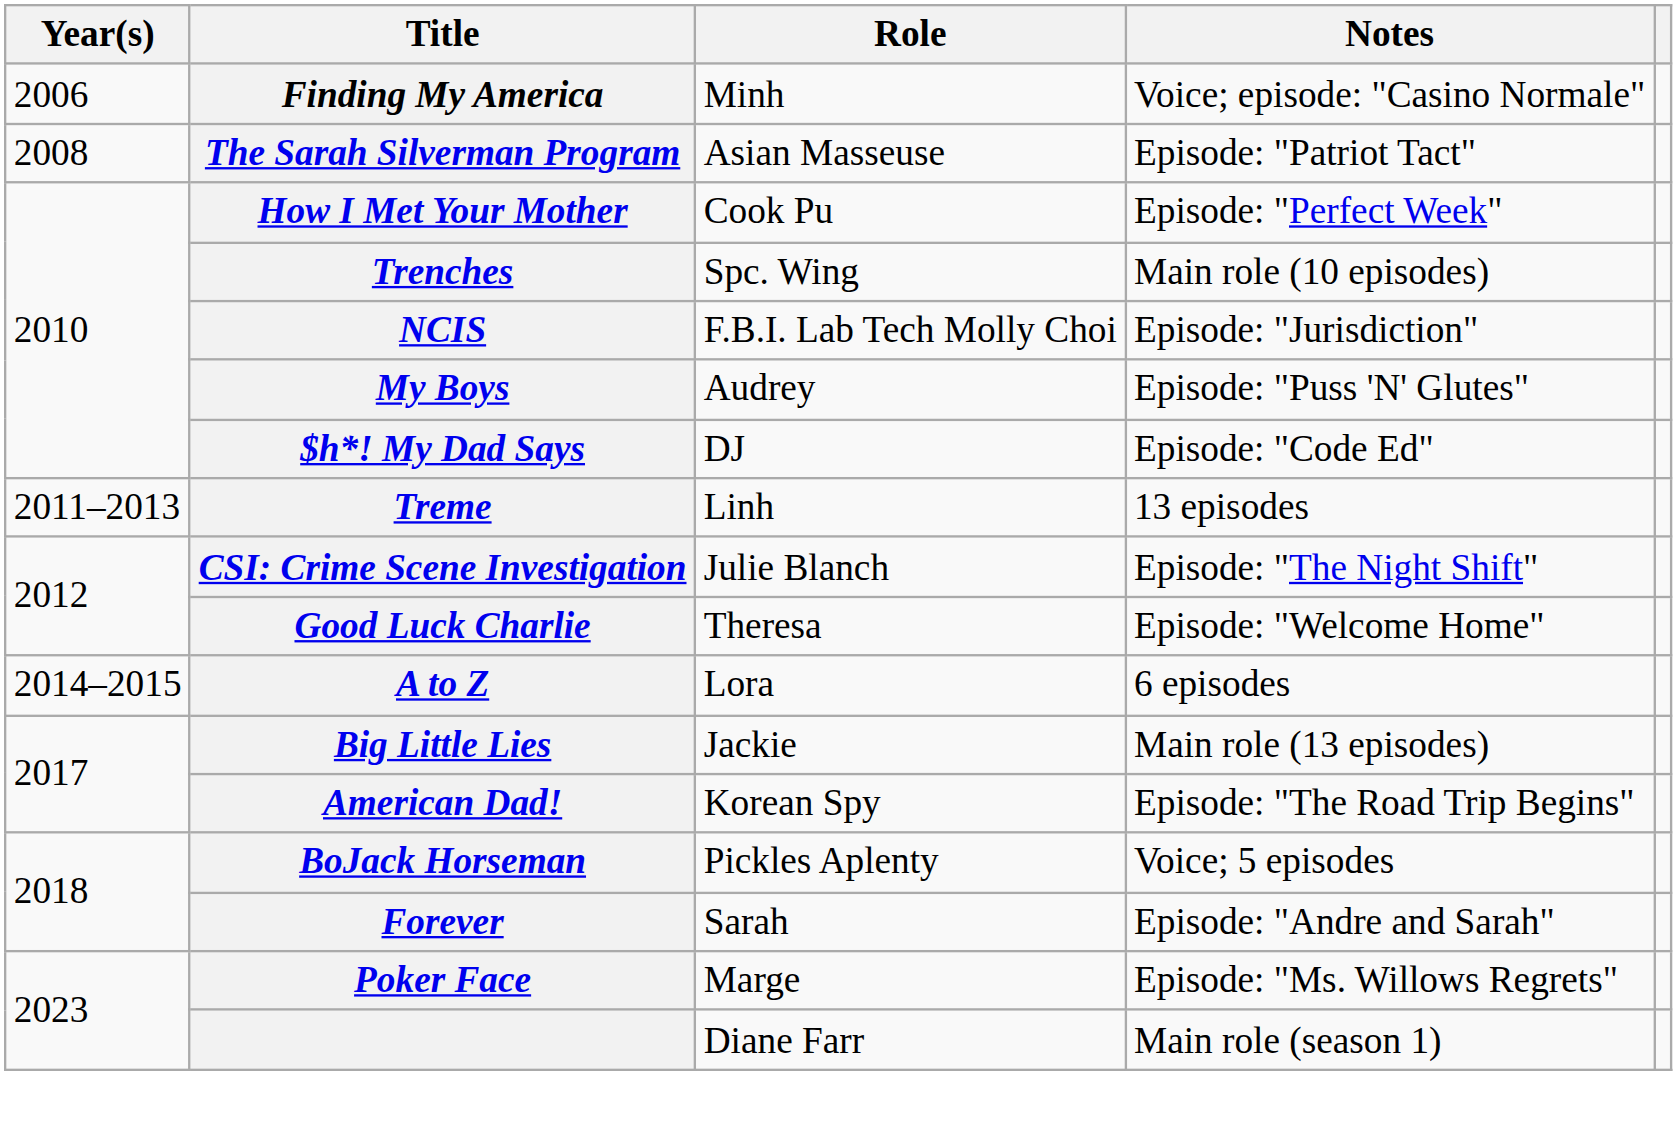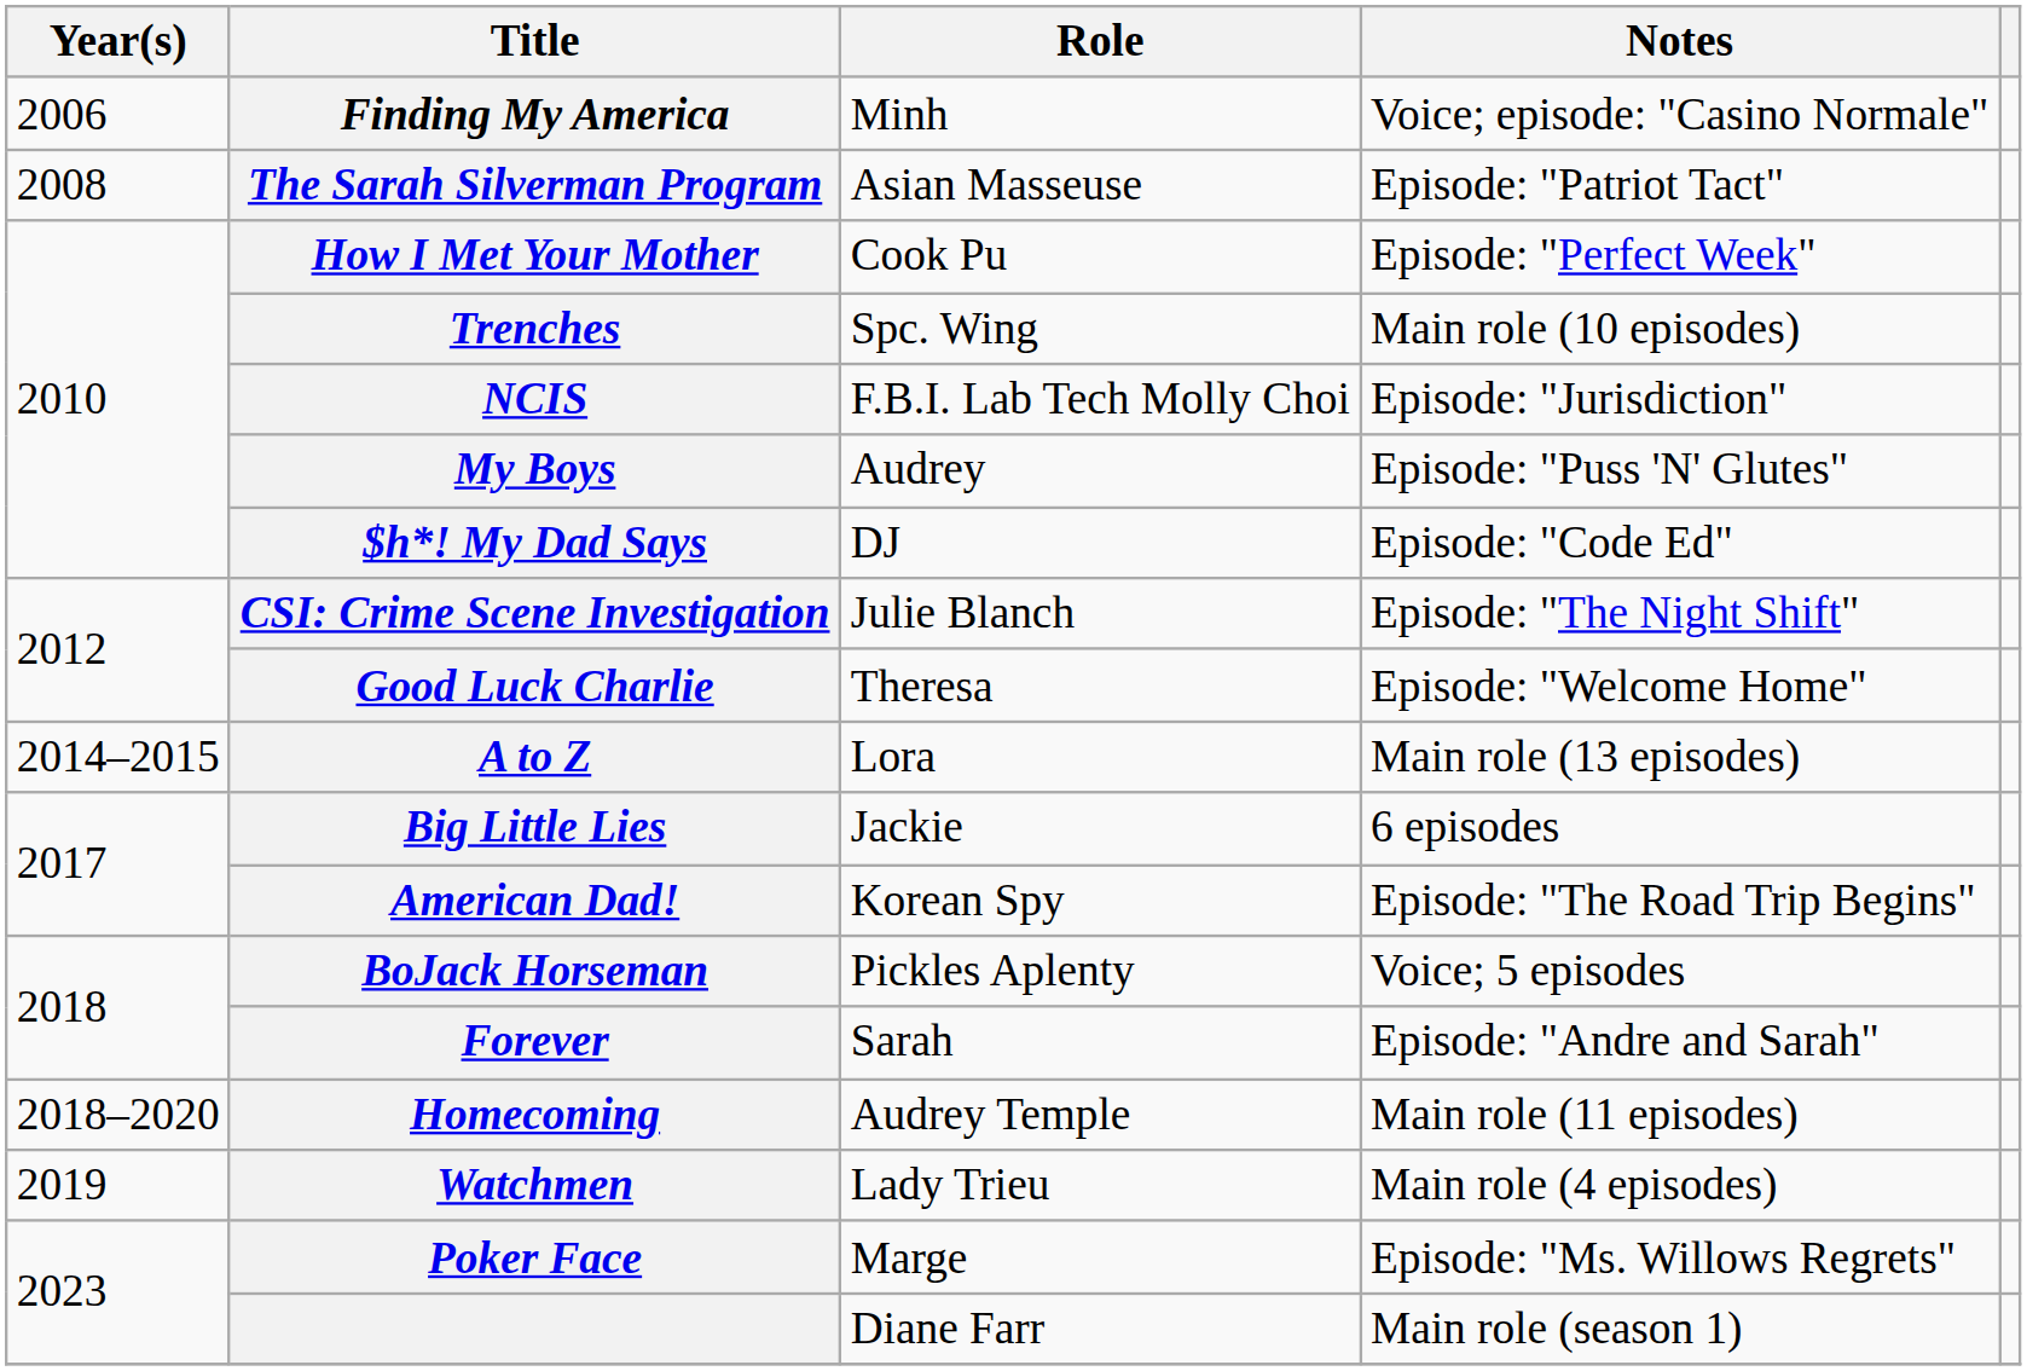 <table class="wikitable plainrowheaders sortable">
 <tr>
 <th scope="col">Year(s)</th>
 <th scope="col">Title</th>
 <th scope="col" class="unsortable">Role</th>
 <th scope="col" class="unsortable">Notes</th>
 <th scope="col" class="unsortable"></th>
 </tr>
 <tr>
 <td>2006</td>
 <th scope="row"><em>Finding My America</em></th>
 <td>Minh</td>
 <td>Voice; episode: "Casino Normale"</td>
 <td style="text-align:center;"></td>
 </tr>
 <tr>
 <td>2008</td>
 <th scope="row"><em><a href='#'>The Sarah Silverman Program</a></em></th>
 <td>Asian Masseuse</td>
 <td>Episode: "Patriot Tact"</td>
 <td style="text-align:center;"></td>
 </tr>
 <tr>
 <td rowspan=5>2010</td>
 <th scope="row"><em><a href='#'>How I Met Your Mother</a></em></th>
 <td>Cook Pu</td>
 <td>Episode: "<a href='#'>Perfect Week</a>"</td>
 <td style="text-align:center;"></td>
 </tr>
 <tr>
 <th scope="row"><em><a href='#'>Trenches</a></em></th>
 <td>Spc. Wing</td>
 <td>Main role (10 episodes)</td>
 <td style="text-align:center;"></td>
 </tr>
 <tr>
 <th scope="row"><em><a href='#'>NCIS</a></em></th>
 <td>F.B.I. Lab Tech Molly Choi</td>
 <td>Episode: "Jurisdiction"</td>
 <td style="text-align:center;"></td>
 </tr>
 <tr>
 <th scope="row"><em><a href='#'>My Boys</a></em></th>
 <td>Audrey</td>
 <td>Episode: "Puss 'N' Glutes"</td>
 <td style="text-align:center;"></td>
 </tr>
 <tr>
 <th scope="row"><em><a href='#'>$h*! My Dad Says</a></em></th>
 <td>DJ</td>
 <td>Episode: "Code Ed"</td>
 <td style="text-align:center;"></td>
 </tr>
 <tr>
-<td>2011–2013</td>
-<th scope="row"><em><a href='#'>Treme</a></em></th>
-<td>Linh</td>
-<td>13 episodes</td>
-<td style="text-align:center;"></td>
-</tr>
-<tr>
 <td rowspan=2>2012</td>
 <th scope="row"><em><a href='#'>CSI: Crime Scene Investigation</a></em></th>
 <td>Julie Blanch</td>
 <td>Episode: "<a href='#'>The Night Shift</a>"</td>
 <td style="text-align:center;"></td>
 </tr>
 <tr>
 <th scope="row"><em><a href='#'>Good Luck Charlie</a></em></th>
 <td>Theresa</td>
 <td>Episode: "Welcome Home"</td>
 <td style="text-align:center;"></td>
 </tr>
 <tr>
 <td>2014–2015</td>
 <th scope="row"><em><a href='#'>A to Z</a></em></th>
 <td>Lora</td>
-<td>6 episodes</td>
+<td>Main role (13 episodes)</td>
 <td style="text-align:center;"></td>
 </tr>
 <tr>
 <td rowspan=2>2017</td>
 <th scope="row"><em><a href='#'>Big Little Lies</a></em></th>
 <td>Jackie</td>
-<td>Main role (13 episodes)</td>
+<td>6 episodes</td>
 <td style="text-align:center;"></td>
 </tr>
 <tr>
 <th scope="row"><em><a href='#'>American Dad!</a></em></th>
 <td>Korean Spy</td>
 <td>Episode: "The Road Trip Begins"</td>
 <td style="text-align:center;"></td>
 </tr>
 <tr>
 <td rowspan=2>2018</td>
 <th scope="row"><em><a href='#'>BoJack Horseman</a></em></th>
 <td>Pickles Aplenty</td>
 <td>Voice; 5 episodes</td>
 <td style="text-align:center;"></td>
 </tr>
 <tr>
 <th scope="row"><em><a href='#'>Forever</a></em></th>
 <td>Sarah</td>
 <td>Episode: "Andre and Sarah"</td>
 <td style="text-align:center;"></td>
 </tr>
 <tr>
+<td>2018–2020</td>
+<th scope="row"><em><a href='#'>Homecoming</a></em></th>
+<td>Audrey Temple</td>
+<td>Main role (11 episodes)</td>
+<td style="text-align:center;"></td>
+</tr>
+<tr>
+<td>2019</td>
+<th scope="row"><em><a href='#'>Watchmen</a></em></th>
+<td>Lady Trieu</td>
+<td>Main role (4 episodes)</td>
+<td style="text-align:center;"></td>
+</tr>
+<tr>
 <td rowspan=2>2023</td>
 <th scope="row"><em><a href='#'>Poker Face</a></em></th>
 <td>Marge</td>
 <td>Episode: "Ms. Willows Regrets"</td>
 <td style="text-align:center;"></td>
 </tr>
 <tr>
 <th scope="row"><em></em></th>
 <td>Diane Farr</td>
 <td>Main role (season 1)</td>
 <td style="text-align:center;"></td>
 </tr>
 <tr>
 </tr>
 </table>
